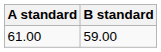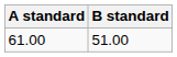 <table class="wikitable" border="1" align="upright">
 <tr>
 <th>A standard</th>
 <th>B standard</th>
 </tr>
 <tr>
 <td>61.00</td>
-<td>59.00</td>
+<td>51.00</td>
 </tr>
 </table>
